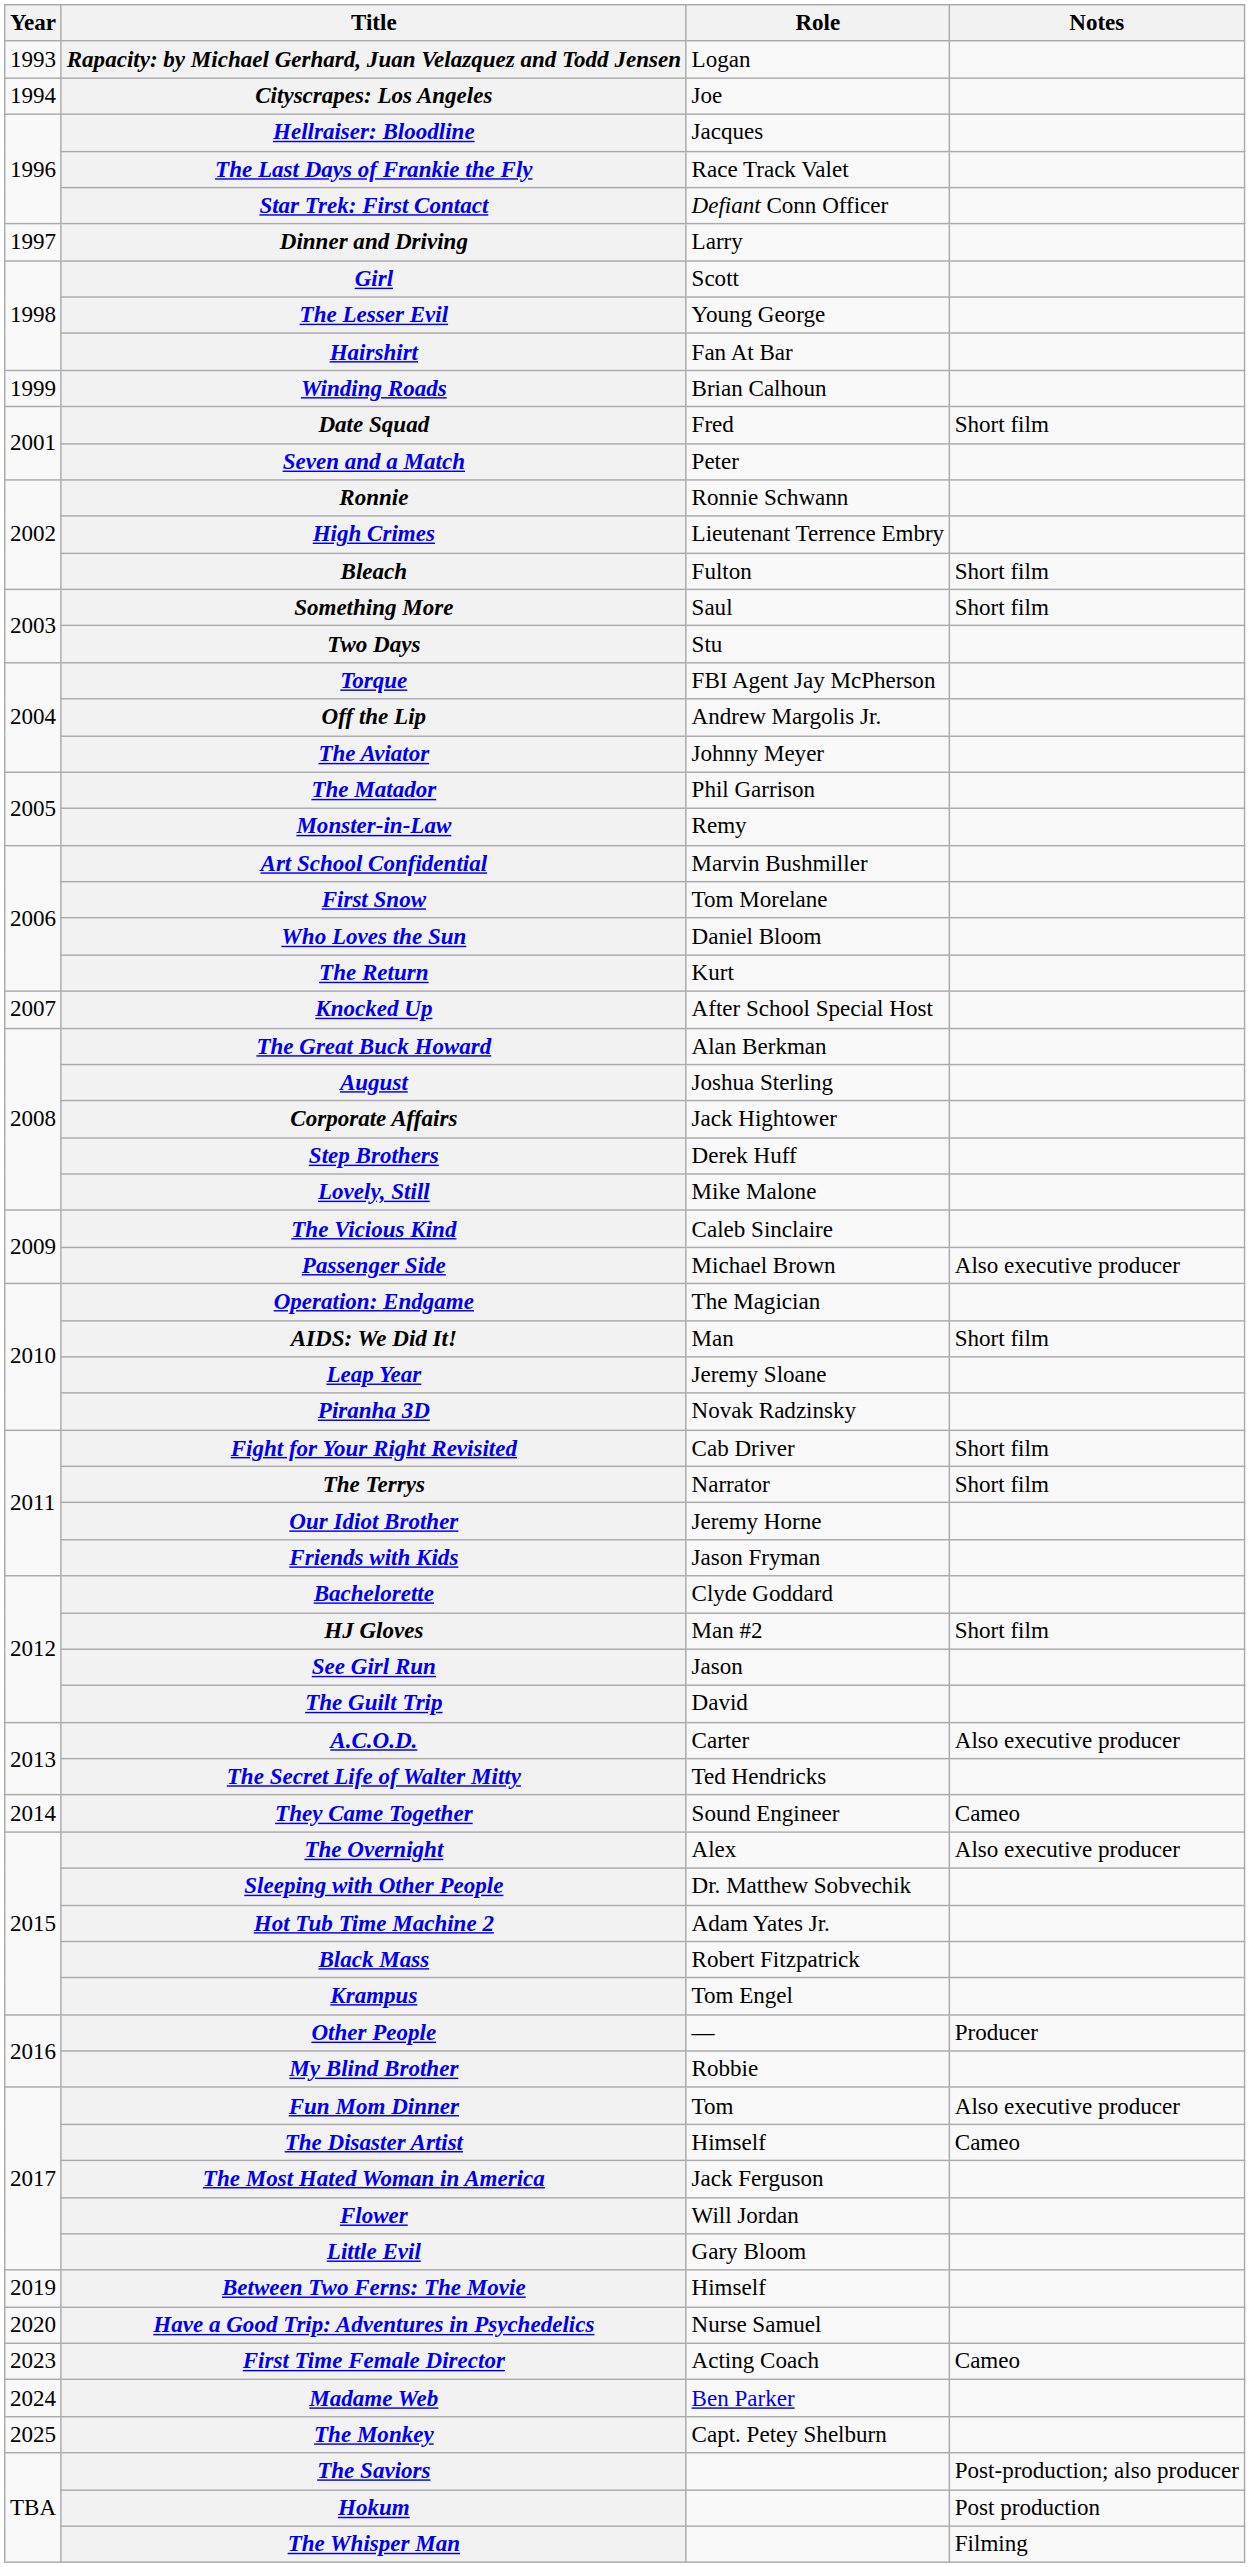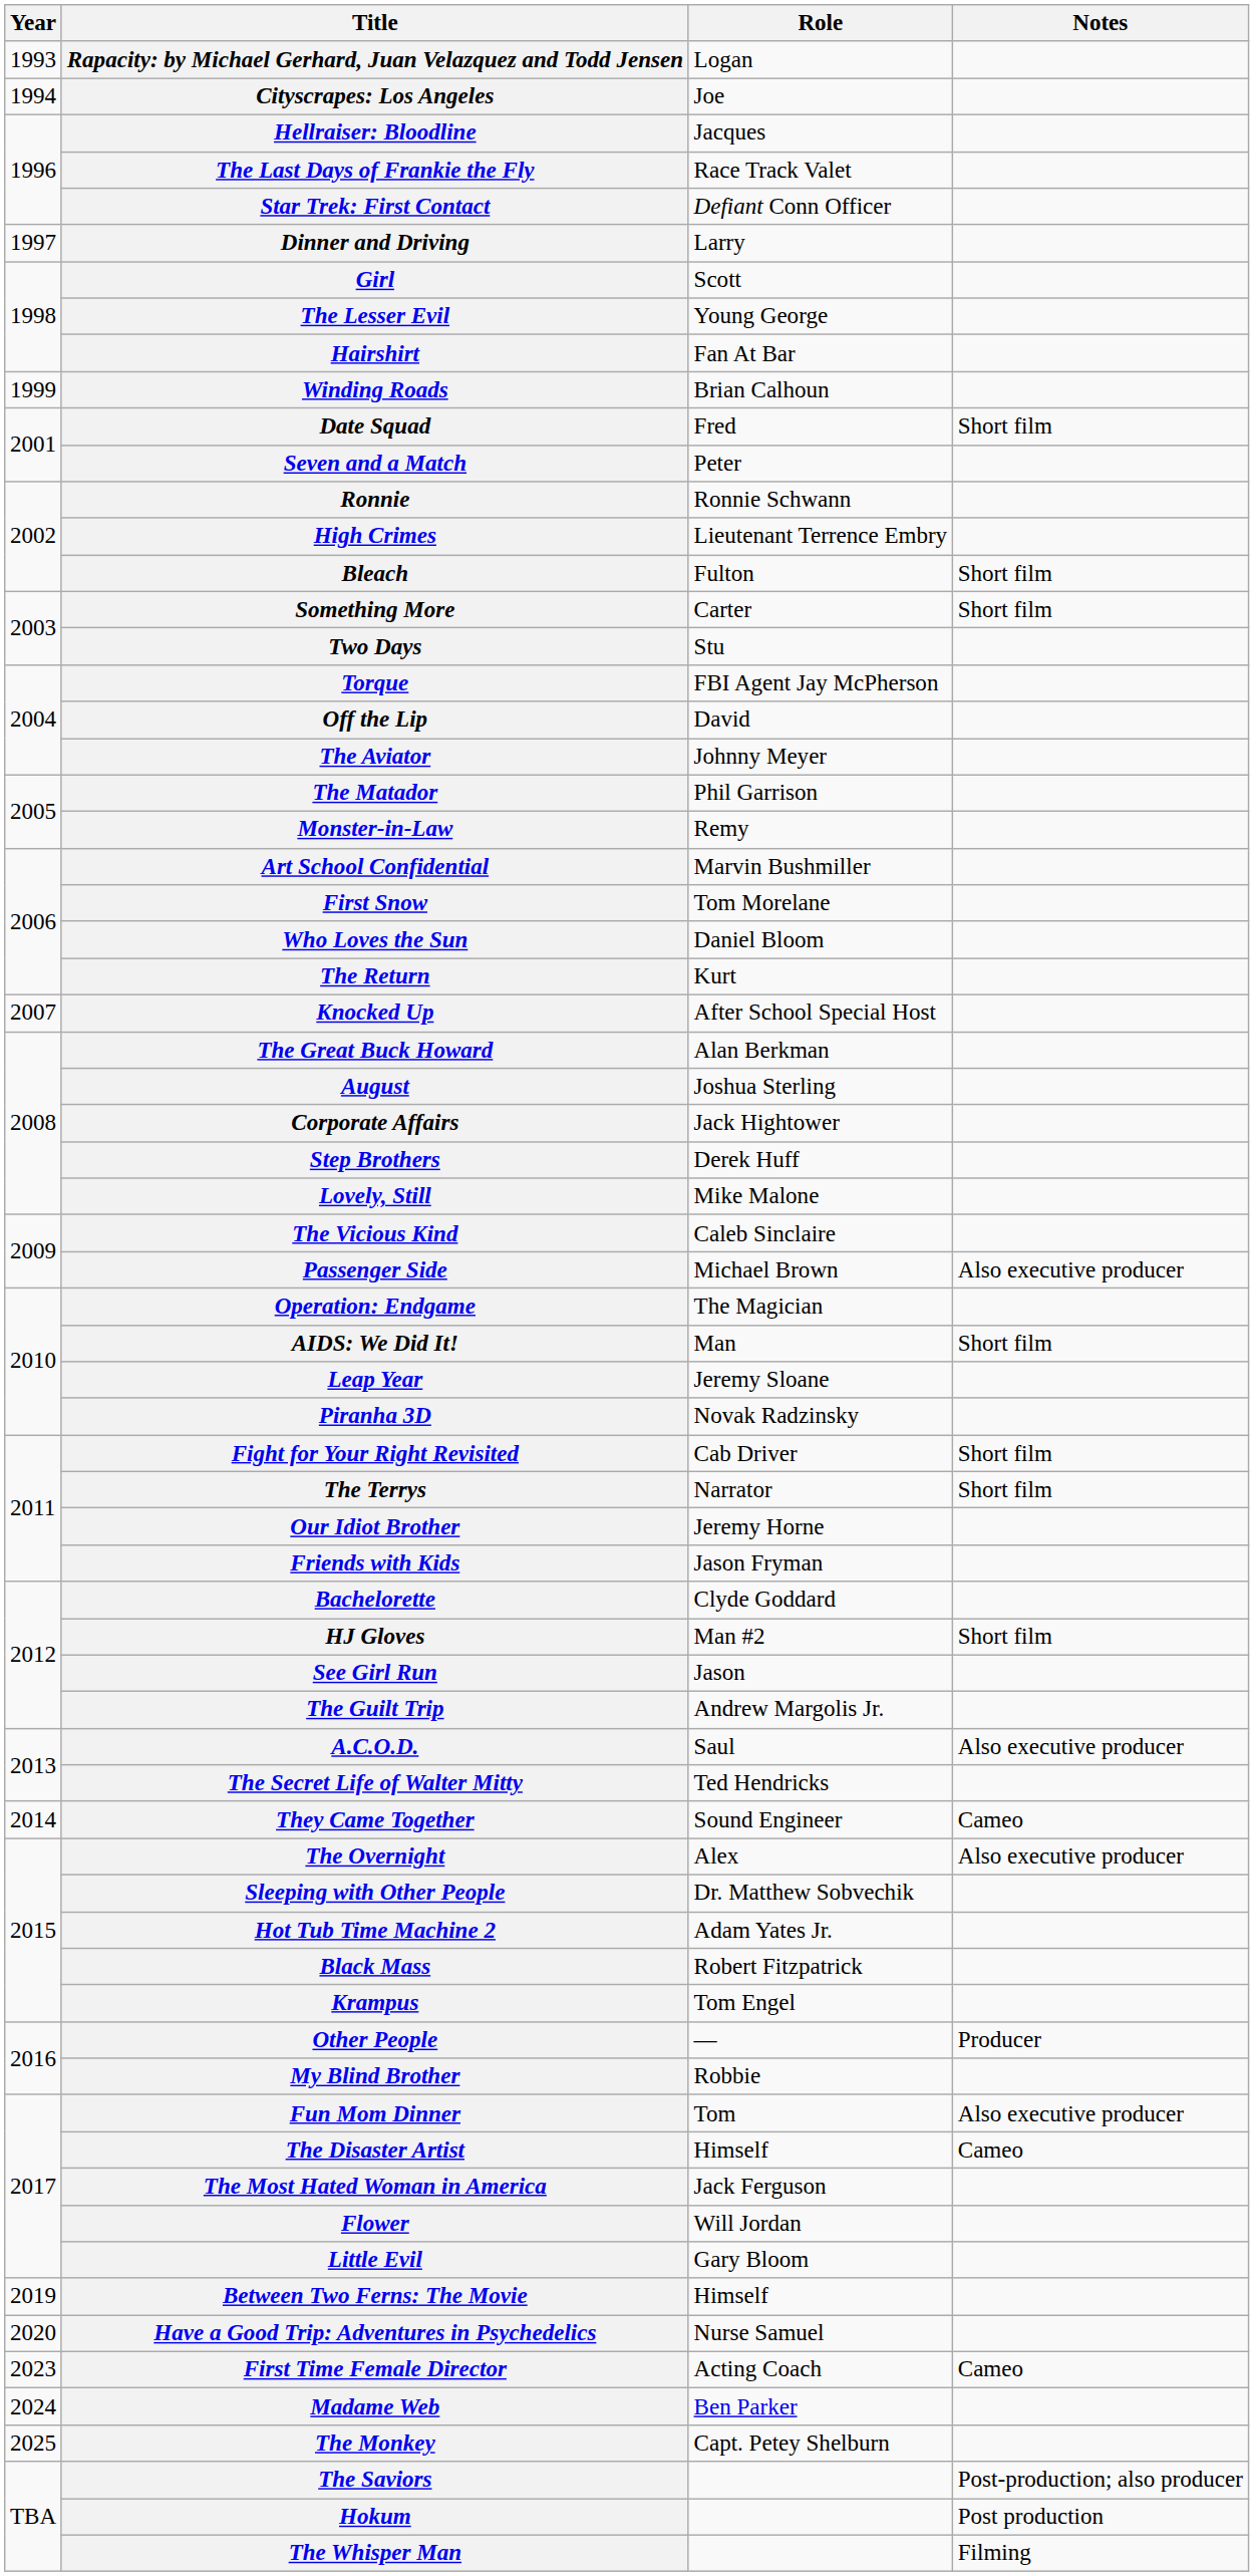 <table class="wikitable sortable plainrowheaders">
 <tr>
 <th scope="col">Year</th>
 <th scope="col">Title</th>
 <th scope="col">Role</th>
 <th scope="col" class="unsortable">Notes</th>
 </tr>
 <tr>
 <td>1993</td>
 <th><em>Rapacity: by Michael Gerhard, Juan Velazquez and Todd Jensen</em></th>
 <td>Logan</td>
 <td></td>
 </tr>
 <tr>
 <td>1994</td>
 <th scope="row"><em>Cityscrapes: Los Angeles</em></th>
 <td>Joe</td>
 <td></td>
 </tr>
 <tr>
 <td rowspan="3">1996</td>
 <th scope="row"><em><a href='#'>Hellraiser: Bloodline</a></em></th>
 <td>Jacques</td>
 <td></td>
 </tr>
 <tr>
 <th scope="row"><em><a href='#'>The Last Days of Frankie the Fly</a></em></th>
 <td>Race Track Valet</td>
 <td></td>
 </tr>
 <tr>
 <th scope="row"><em><a href='#'>Star Trek: First Contact</a></em></th>
 <td><em>Defiant</em> Conn Officer</td>
 <td></td>
 </tr>
 <tr>
 <td>1997</td>
 <th scope="row"><em>Dinner and Driving</em></th>
 <td>Larry</td>
 <td></td>
 </tr>
 <tr>
 <td rowspan="3">1998</td>
 <th scope="row"><em><a href='#'>Girl</a></em></th>
 <td>Scott</td>
 <td></td>
 </tr>
 <tr>
 <th scope="row"><em><a href='#'>The Lesser Evil</a></em></th>
 <td>Young George</td>
 <td></td>
 </tr>
 <tr>
 <th scope="row"><em><a href='#'>Hairshirt</a></em></th>
 <td>Fan At Bar</td>
 <td></td>
 </tr>
 <tr>
 <td>1999</td>
 <th scope="row"><em><a href='#'>Winding Roads</a></em></th>
 <td>Brian Calhoun</td>
 <td></td>
 </tr>
 <tr>
 <td rowspan="2">2001</td>
 <th scope="row"><em>Date Squad</em></th>
 <td>Fred</td>
 <td>Short film</td>
 </tr>
 <tr>
 <th scope="row"><em><a href='#'>Seven and a Match</a></em></th>
 <td>Peter</td>
 <td></td>
 </tr>
 <tr>
 <td rowspan="3">2002</td>
 <th scope="row"><em>Ronnie</em></th>
 <td>Ronnie Schwann</td>
 <td></td>
 </tr>
 <tr>
 <th scope="row"><em><a href='#'>High Crimes</a></em></th>
 <td>Lieutenant Terrence Embry</td>
 <td></td>
 </tr>
 <tr>
 <th scope="row"><em>Bleach</em></th>
 <td>Fulton</td>
 <td>Short film</td>
 </tr>
 <tr>
 <td rowspan="2">2003</td>
 <th scope="row"><em>Something More</em></th>
-<td>Saul</td>
+<td>Carter</td>
 <td>Short film</td>
 </tr>
 <tr>
 <th scope="row"><em>Two Days</em></th>
 <td>Stu</td>
 <td></td>
 </tr>
 <tr>
 <td rowspan="3">2004</td>
 <th scope="row"><em><a href='#'>Torque</a></em></th>
 <td>FBI Agent Jay McPherson</td>
 <td></td>
 </tr>
 <tr>
 <th scope="row"><em>Off the Lip</em></th>
-<td>Andrew Margolis Jr.</td>
+<td>David</td>
 <td></td>
 </tr>
 <tr>
 <th scope="row"><em><a href='#'>The Aviator</a></em></th>
 <td>Johnny Meyer</td>
 <td></td>
 </tr>
 <tr>
 <td rowspan="2">2005</td>
 <th scope="row"><em><a href='#'>The Matador</a></em></th>
 <td>Phil Garrison</td>
 <td></td>
 </tr>
 <tr>
 <th scope="row"><em><a href='#'>Monster-in-Law</a></em></th>
 <td>Remy</td>
 <td></td>
 </tr>
 <tr>
 <td rowspan="4">2006</td>
 <th scope="row"><em><a href='#'>Art School Confidential</a></em></th>
 <td>Marvin Bushmiller</td>
 <td></td>
 </tr>
 <tr>
 <th scope="row"><em><a href='#'>First Snow</a></em></th>
 <td>Tom Morelane</td>
 <td></td>
 </tr>
 <tr>
 <th scope="row"><em><a href='#'>Who Loves the Sun</a></em></th>
 <td>Daniel Bloom</td>
 <td></td>
 </tr>
 <tr>
 <th scope="row"><em><a href='#'>The Return</a></em></th>
 <td>Kurt</td>
 <td></td>
 </tr>
 <tr>
 <td>2007</td>
 <th scope="row"><em><a href='#'>Knocked Up</a></em></th>
 <td>After School Special Host</td>
 <td></td>
 </tr>
 <tr>
 <td rowspan="5">2008</td>
 <th scope="row"><em><a href='#'>The Great Buck Howard</a></em></th>
 <td>Alan Berkman</td>
 <td></td>
 </tr>
 <tr>
 <th scope="row"><em><a href='#'>August</a></em></th>
 <td>Joshua Sterling</td>
 <td></td>
 </tr>
 <tr>
 <th scope="row"><em>Corporate Affairs</em></th>
 <td>Jack Hightower</td>
 <td></td>
 </tr>
 <tr>
 <th scope="row"><em><a href='#'>Step Brothers</a></em></th>
 <td>Derek Huff</td>
 <td></td>
 </tr>
 <tr>
 <th scope="row"><em><a href='#'>Lovely, Still</a></em></th>
 <td>Mike Malone</td>
 <td></td>
 </tr>
 <tr>
 <td rowspan="2">2009</td>
 <th scope="row"><em><a href='#'>The Vicious Kind</a></em></th>
 <td>Caleb Sinclaire</td>
 </tr>
 <tr>
 <th scope="row"><em><a href='#'>Passenger Side</a></em></th>
 <td>Michael Brown</td>
 <td>Also executive producer</td>
 </tr>
 <tr>
 <td rowspan="4">2010</td>
 <th scope="row"><em><a href='#'>Operation: Endgame</a></em></th>
 <td>The Magician</td>
 <td></td>
 </tr>
 <tr>
 <th scope="row"><em>AIDS: We Did It!</em></th>
 <td>Man</td>
 <td>Short film</td>
 </tr>
 <tr>
 <th scope="row"><em><a href='#'>Leap Year</a></em></th>
 <td>Jeremy Sloane</td>
 <td></td>
 </tr>
 <tr>
 <th scope="row"><em><a href='#'>Piranha 3D</a></em></th>
 <td>Novak Radzinsky</td>
 <td></td>
 </tr>
 <tr>
 <td rowspan="4">2011</td>
 <th scope="row"><em><a href='#'>Fight for Your Right Revisited</a></em></th>
 <td>Cab Driver</td>
 <td>Short film</td>
 </tr>
 <tr>
 <th scope="row"><em>The Terrys</em></th>
 <td>Narrator</td>
 <td>Short film</td>
 </tr>
 <tr>
 <th scope="row"><em><a href='#'>Our Idiot Brother</a></em></th>
 <td>Jeremy Horne</td>
 <td></td>
 </tr>
 <tr>
 <th scope="row"><em><a href='#'>Friends with Kids</a></em></th>
 <td>Jason Fryman</td>
 <td></td>
 </tr>
 <tr>
 <td rowspan="4">2012</td>
 <th scope="row"><em><a href='#'>Bachelorette</a></em></th>
 <td>Clyde Goddard</td>
 <td></td>
 </tr>
 <tr>
 <th scope="row"><em>HJ Gloves</em></th>
 <td>Man #2</td>
 <td>Short film</td>
 </tr>
 <tr>
 <th scope="row"><em><a href='#'>See Girl Run</a></em></th>
 <td>Jason</td>
 <td></td>
 </tr>
 <tr>
 <th scope="row"><em><a href='#'>The Guilt Trip</a></em></th>
-<td>David</td>
+<td>Andrew Margolis Jr.</td>
 <td></td>
 </tr>
 <tr>
 <td rowspan="2">2013</td>
 <th scope="row"><em><a href='#'>A.C.O.D.</a></em></th>
-<td>Carter</td>
+<td>Saul</td>
 <td>Also executive producer</td>
 </tr>
 <tr>
 <th scope="row"><em><a href='#'>The Secret Life of Walter Mitty</a></em></th>
 <td>Ted Hendricks</td>
 <td></td>
 </tr>
 <tr>
 <td>2014</td>
 <th scope="row"><em><a href='#'>They Came Together</a></em></th>
 <td>Sound Engineer</td>
 <td>Cameo</td>
 </tr>
 <tr>
 <td rowspan="5">2015</td>
 <th scope="row"><em><a href='#'>The Overnight</a></em></th>
 <td>Alex</td>
 <td>Also executive producer</td>
 </tr>
 <tr>
 <th scope="row"><em><a href='#'>Sleeping with Other People</a></em></th>
 <td>Dr. Matthew Sobvechik</td>
 <td></td>
 </tr>
 <tr>
 <th scope="row"><em><a href='#'>Hot Tub Time Machine 2</a></em></th>
 <td>Adam Yates Jr.</td>
 <td></td>
 </tr>
 <tr>
 <th scope="row"><em><a href='#'>Black Mass</a></em></th>
 <td>Robert Fitzpatrick</td>
 <td></td>
 </tr>
 <tr>
 <th scope="row"><em><a href='#'>Krampus</a></em></th>
 <td>Tom Engel</td>
 <td></td>
 </tr>
 <tr>
 <td rowspan="2">2016</td>
 <th scope="row"><em><a href='#'>Other People</a></em></th>
 <td>—</td>
 <td>Producer</td>
 </tr>
 <tr>
 <th scope="row"><em><a href='#'>My Blind Brother</a></em></th>
 <td>Robbie</td>
 <td></td>
 </tr>
 <tr>
 <td rowspan="5">2017</td>
 <th scope="row"><em><a href='#'>Fun Mom Dinner</a></em></th>
 <td>Tom</td>
 <td>Also executive producer</td>
 </tr>
 <tr>
 <th scope="row"><em><a href='#'>The Disaster Artist</a></em></th>
 <td>Himself</td>
 <td>Cameo</td>
 </tr>
 <tr>
 <th scope="row"><em><a href='#'>The Most Hated Woman in America</a></em></th>
 <td>Jack Ferguson</td>
 <td></td>
 </tr>
 <tr>
 <th scope="row"><em><a href='#'>Flower</a></em></th>
 <td>Will Jordan</td>
 <td></td>
 </tr>
 <tr>
 <th scope="row"><em><a href='#'>Little Evil</a></em></th>
 <td>Gary Bloom</td>
 <td></td>
 </tr>
 <tr>
 <td>2019</td>
 <th scope="row"><em><a href='#'>Between Two Ferns: The Movie</a></em></th>
 <td>Himself</td>
 <td></td>
 </tr>
 <tr>
 <td>2020</td>
 <th scope="row"><em><a href='#'>Have a Good Trip: Adventures in Psychedelics</a></em></th>
 <td>Nurse Samuel</td>
 <td></td>
 </tr>
 <tr>
 <td>2023</td>
 <th scope="row"><em><a href='#'>First Time Female Director</a></em></th>
 <td>Acting Coach</td>
 <td>Cameo</td>
 </tr>
 <tr>
 <td>2024</td>
 <th scope="row"><em><a href='#'>Madame Web</a></em></th>
 <td><a href='#'>Ben Parker</a></td>
 <td></td>
 </tr>
 <tr>
 <td>2025</td>
 <th scope="row"><em><a href='#'>The Monkey</a></em></th>
 <td>Capt. Petey Shelburn</td>
 <td></td>
 </tr>
 <tr>
 <td rowspan="3">TBA</td>
 <th scope="row"><em><a href='#'>The Saviors</a></em></th>
 <td></td>
 <td>Post-production; also producer</td>
 </tr>
 <tr>
 <th scope="row"><em><a href='#'>Hokum</a></em></th>
 <td></td>
 <td>Post production</td>
 </tr>
 <tr>
 <th scope="row"><em><a href='#'>The Whisper Man</a></em></th>
 <td></td>
 <td>Filming</td>
 </tr>
 </table>
